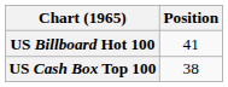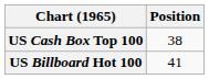 <table class="wikitable sortable plainrowheaders">
 <tr>
 <th scope="col">Chart (1965)</th>
 <th scope="col">Position</th>
 </tr>
 <tr>
+<th scope="row">US <em>Cash Box</em> Top 100</th>
+<td style="text-align:center;">38</td>
+</tr>
+<tr>
 <th scope="row">US <em>Billboard</em> Hot 100</th>
 <td style="text-align:center;">41</td>
 </tr>
-<tr>
-<th scope="row">US <em>Cash Box</em> Top 100</th>
-<td style="text-align:center;">38</td>
-</tr>
 </table>
